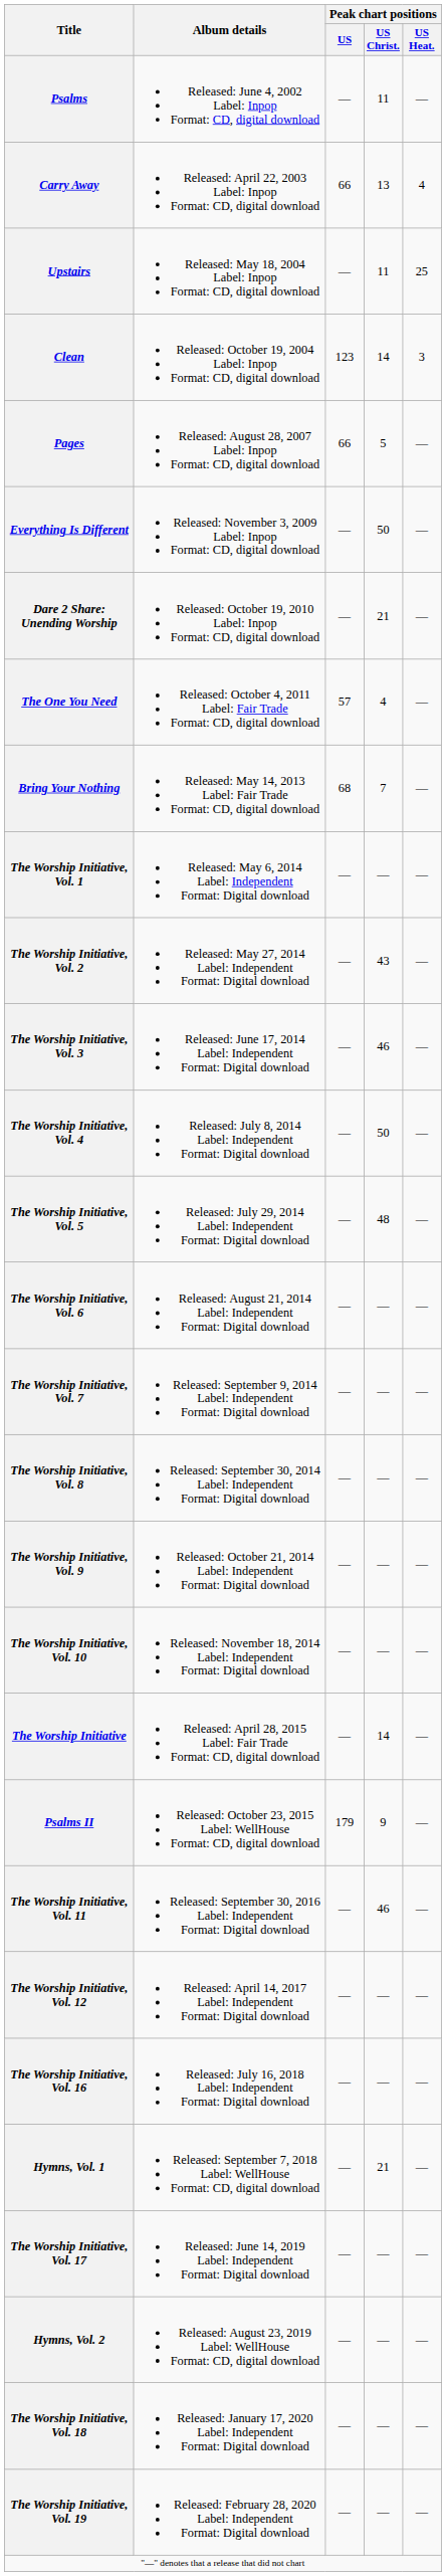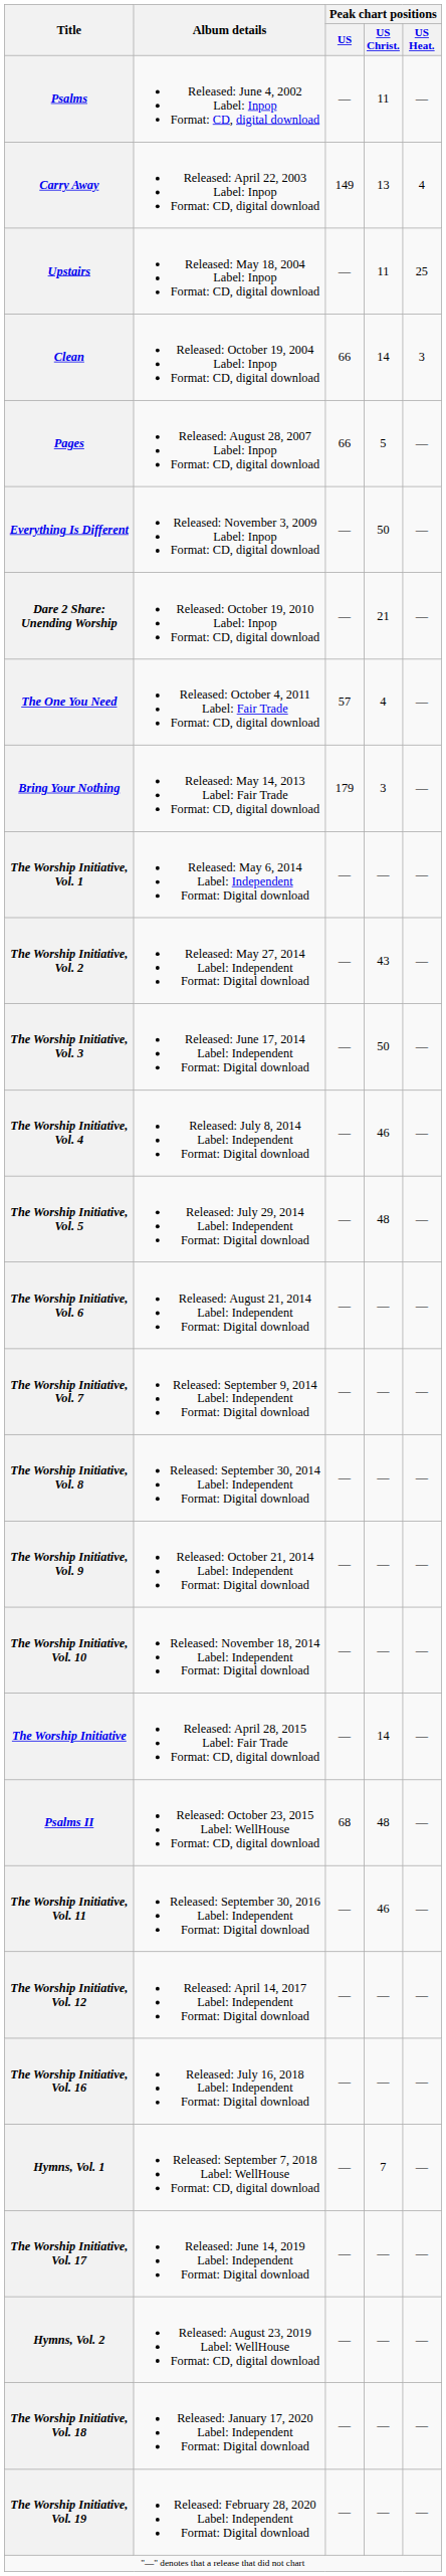 <table class="wikitable plainrowheaders" style="text-align:center;">
 <tr>
 <th scope="col" rowspan="2" style="width:10em;">Title</th>
 <th scope="col" rowspan="2" style="width:15em;">Album details</th>
 <th scope="col" colspan="3">Peak chart positions</th>
 </tr>
 <tr>
 <th style="width:3em; font-size:90%"><a href='#'>US</a><br></th>
 <th style="width:3em; font-size:90%"><a href='#'>US<br>Christ.</a><br></th>
 <th style="width:3em; font-size:90%"><a href='#'>US<br>Heat.</a><br></th>
 </tr>
 <tr>
 <th scope="row"><em><a href='#'>Psalms</a></em></th>
 <td><br><ul><li>Released: June 4, 2002</li><li>Label: <a href='#'>Inpop</a></li><li>Format: <a href='#'>CD</a>, <a href='#'>digital download</a></li></ul></td>
 <td>—</td>
 <td>11</td>
 <td>—</td>
 </tr>
 <tr>
 <th scope="row"><em><a href='#'>Carry Away</a></em></th>
 <td><br><ul><li>Released: April 22, 2003</li><li>Label: Inpop</li><li>Format: CD, digital download</li></ul></td>
-<td>66</td>
+<td>149</td>
 <td>13</td>
 <td>4</td>
 </tr>
 <tr>
 <th scope="row"><em><a href='#'>Upstairs</a></em></th>
 <td><br><ul><li>Released: May 18, 2004</li><li>Label: Inpop</li><li>Format: CD, digital download</li></ul></td>
 <td>—</td>
 <td>11</td>
 <td>25</td>
 </tr>
 <tr>
 <th scope="row"><em><a href='#'>Clean</a></em></th>
 <td><br><ul><li>Released: October 19, 2004</li><li>Label: Inpop</li><li>Format: CD, digital download</li></ul></td>
-<td>123</td>
+<td>66</td>
 <td>14</td>
 <td>3</td>
 </tr>
 <tr>
 <th scope="row"><em><a href='#'>Pages</a></em></th>
 <td><br><ul><li>Released: August 28, 2007</li><li>Label: Inpop</li><li>Format: CD, digital download</li></ul></td>
 <td>66</td>
 <td>5</td>
 <td>—</td>
 </tr>
 <tr>
 <th scope="row"><em><a href='#'>Everything Is Different</a></em></th>
 <td><br><ul><li>Released: November 3, 2009</li><li>Label: Inpop</li><li>Format: CD, digital download</li></ul></td>
 <td>—</td>
 <td>50</td>
 <td>—</td>
 </tr>
 <tr>
 <th scope="row"><em>Dare 2 Share: Unending Worship</em></th>
 <td><br><ul><li>Released: October 19, 2010</li><li>Label: Inpop</li><li>Format: CD, digital download</li></ul></td>
 <td>—</td>
 <td>21</td>
 <td>—</td>
 </tr>
 <tr>
 <th scope="row"><em><a href='#'>The One You Need</a></em></th>
 <td><br><ul><li>Released: October 4, 2011</li><li>Label: <a href='#'>Fair Trade</a></li><li>Format: CD, digital download</li></ul></td>
 <td>57</td>
 <td>4</td>
 <td>—</td>
 </tr>
 <tr>
 <th scope="row"><em><a href='#'>Bring Your Nothing</a></em></th>
 <td><br><ul><li>Released: May 14, 2013</li><li>Label: Fair Trade</li><li>Format: CD, digital download</li></ul></td>
-<td>68</td>
-<td>7</td>
+<td>179</td>
+<td>3</td>
 <td>—</td>
 </tr>
 <tr>
 <th scope="row"><em>The Worship Initiative, Vol. 1</em></th>
 <td><br><ul><li>Released: May 6, 2014</li><li>Label: <a href='#'>Independent</a></li><li>Format: Digital download</li></ul></td>
 <td>—</td>
 <td>—</td>
 <td>—</td>
 </tr>
 <tr>
 <th scope="row"><em>The Worship Initiative, Vol. 2</em></th>
 <td><br><ul><li>Released: May 27, 2014</li><li>Label: Independent</li><li>Format: Digital download</li></ul></td>
 <td>—</td>
 <td>43</td>
 <td>—</td>
 </tr>
 <tr>
 <th scope="row"><em>The Worship Initiative, Vol. 3</em></th>
 <td><br><ul><li>Released: June 17, 2014</li><li>Label: Independent</li><li>Format: Digital download</li></ul></td>
 <td>—</td>
-<td>46</td>
+<td>50</td>
 <td>—</td>
 </tr>
 <tr>
 <th scope="row"><em>The Worship Initiative, Vol. 4</em></th>
 <td><br><ul><li>Released: July 8, 2014</li><li>Label: Independent</li><li>Format: Digital download</li></ul></td>
 <td>—</td>
-<td>50</td>
+<td>46</td>
 <td>—</td>
 </tr>
 <tr>
 <th scope="row"><em>The Worship Initiative, Vol. 5</em></th>
 <td><br><ul><li>Released: July 29, 2014</li><li>Label: Independent</li><li>Format: Digital download</li></ul></td>
 <td>—</td>
 <td>48</td>
 <td>—</td>
 </tr>
 <tr>
 <th scope="row"><em>The Worship Initiative, Vol. 6</em></th>
 <td><br><ul><li>Released: August 21, 2014</li><li>Label: Independent</li><li>Format: Digital download</li></ul></td>
 <td>—</td>
 <td>—</td>
 <td>—</td>
 </tr>
 <tr>
 <th scope="row"><em>The Worship Initiative, Vol. 7</em></th>
 <td><br><ul><li>Released: September 9, 2014</li><li>Label: Independent</li><li>Format: Digital download</li></ul></td>
 <td>—</td>
 <td>—</td>
 <td>—</td>
 </tr>
 <tr>
 <th scope="row"><em>The Worship Initiative, Vol. 8</em></th>
 <td><br><ul><li>Released: September 30, 2014</li><li>Label: Independent</li><li>Format: Digital download</li></ul></td>
 <td>—</td>
 <td>—</td>
 <td>—</td>
 </tr>
 <tr>
 <th scope="row"><em>The Worship Initiative, Vol. 9</em></th>
 <td><br><ul><li>Released: October 21, 2014</li><li>Label: Independent</li><li>Format: Digital download</li></ul></td>
 <td>—</td>
 <td>—</td>
 <td>—</td>
 </tr>
 <tr>
 <th scope="row"><em>The Worship Initiative, Vol. 10</em></th>
 <td><br><ul><li>Released: November 18, 2014</li><li>Label: Independent</li><li>Format: Digital download</li></ul></td>
 <td>—</td>
 <td>—</td>
 <td>—</td>
 </tr>
 <tr>
 <th scope="row"><em><a href='#'>The Worship Initiative</a></em></th>
 <td><br><ul><li>Released: April 28, 2015</li><li>Label: Fair Trade</li><li>Format: CD, digital download</li></ul></td>
 <td>—</td>
 <td>14</td>
 <td>—</td>
 </tr>
 <tr>
 <th scope="row"><em><a href='#'>Psalms II</a></em></th>
 <td><br><ul><li>Released: October 23, 2015</li><li>Label: WellHouse</li><li>Format: CD, digital download</li></ul></td>
-<td>179</td>
-<td>9</td>
+<td>68</td>
+<td>48</td>
 <td>—</td>
 </tr>
 <tr>
 <th scope="row"><em>The Worship Initiative, Vol. 11</em></th>
 <td><br><ul><li>Released: September 30, 2016</li><li>Label: Independent</li><li>Format: Digital download</li></ul></td>
 <td>—</td>
 <td>46</td>
 <td>—</td>
 </tr>
 <tr>
 <th scope="row"><em>The Worship Initiative, Vol. 12</em></th>
 <td><br><ul><li>Released: April 14, 2017</li><li>Label: Independent</li><li>Format: Digital download</li></ul></td>
 <td>—</td>
 <td>—</td>
 <td>—</td>
 </tr>
 <tr>
 <th scope="row"><em>The Worship Initiative, Vol. 16</em></th>
 <td><br><ul><li>Released: July 16, 2018</li><li>Label: Independent</li><li>Format: Digital download</li></ul></td>
 <td>—</td>
 <td>—</td>
 <td>—</td>
 </tr>
 <tr>
 <th scope="row"><em>Hymns, Vol. 1</em></th>
 <td><br><ul><li>Released: September 7, 2018</li><li>Label: WellHouse</li><li>Format: CD, digital download</li></ul></td>
 <td>—</td>
-<td>21</td>
+<td>7</td>
 <td>—</td>
 </tr>
 <tr>
 <th scope="row"><em>The Worship Initiative, Vol. 17</em></th>
 <td><br><ul><li>Released: June 14, 2019</li><li>Label: Independent</li><li>Format: Digital download</li></ul></td>
 <td>—</td>
 <td>—</td>
 <td>—</td>
 </tr>
 <tr>
 <th scope="row"><em>Hymns, Vol. 2</em></th>
 <td><br><ul><li>Released: August 23, 2019</li><li>Label: WellHouse</li><li>Format: CD, digital download</li></ul></td>
 <td>—</td>
 <td>—</td>
 <td>—</td>
 </tr>
 <tr>
 <th scope="row"><em>The Worship Initiative, Vol. 18</em></th>
 <td><br><ul><li>Released: January 17, 2020</li><li>Label: Independent</li><li>Format: Digital download</li></ul></td>
 <td>—</td>
 <td>—</td>
 <td>—</td>
 </tr>
 <tr>
 <th scope="row"><em>The Worship Initiative, Vol. 19</em></th>
 <td><br><ul><li>Released: February 28, 2020</li><li>Label: Independent</li><li>Format: Digital download</li></ul></td>
 <td>—</td>
 <td>—</td>
 <td>—</td>
 </tr>
 <tr>
 <td colspan="7" style="font-size:9pt">"—" denotes that a release that did not chart</td>
 </tr>
 </table>
